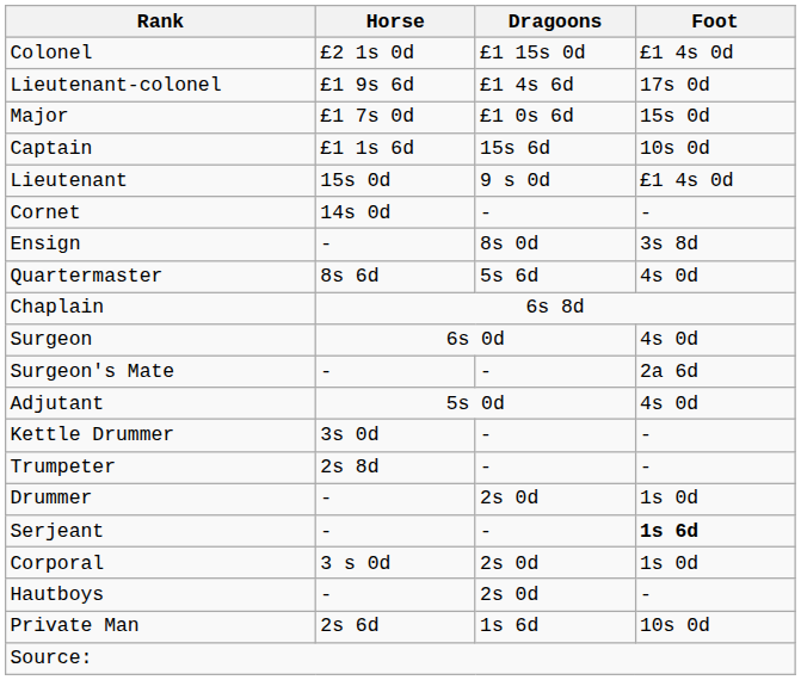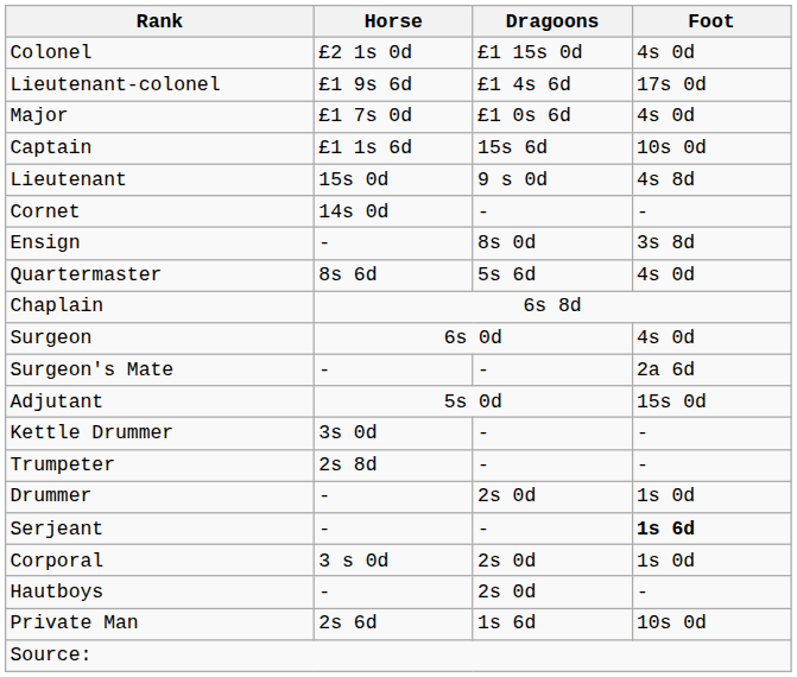 <table class="wikitable">
 <tr>
 <th align="left" width="200">Rank</th>
 <th align="left" width="100">Horse</th>
 <th align="left" width="100">Dragoons</th>
 <th align="left" width="100">Foot</th>
 </tr>
 <tr>
 <td>Colonel</td>
 <td>£2 1s 0d</td>
 <td>£1 15s 0d</td>
-<td>£1 4s 0d</td>
+<td>4s 0d</td>
 </tr>
 <tr>
 <td>Lieutenant-colonel</td>
 <td>£1 9s 6d</td>
 <td>£1 4s 6d</td>
 <td>17s 0d</td>
 </tr>
 <tr>
 <td>Major</td>
 <td>£1 7s 0d</td>
 <td>£1 0s 6d</td>
-<td>15s 0d</td>
+<td>4s 0d</td>
 </tr>
 <tr>
 <td>Captain</td>
 <td>£1 1s 6d</td>
 <td>15s 6d</td>
 <td>10s 0d</td>
 </tr>
 <tr>
 <td>Lieutenant</td>
 <td>15s 0d</td>
 <td>9 s 0d</td>
-<td>£1 4s 0d</td>
+<td>4s 8d</td>
 </tr>
 <tr>
 <td>Cornet</td>
 <td>14s 0d</td>
 <td>-</td>
 <td>-</td>
 </tr>
 <tr>
 <td>Ensign</td>
 <td>-</td>
 <td>8s 0d</td>
 <td>3s 8d</td>
 </tr>
 <tr>
 <td>Quartermaster</td>
 <td>8s 6d</td>
 <td>5s 6d</td>
 <td>4s 0d</td>
 </tr>
 <tr>
 <td>Chaplain</td>
 <td colspan=3 style="text-align:center;">6s 8d</td>
 </tr>
 <tr>
 <td>Surgeon</td>
 <td colspan=2 style="text-align:center;">6s 0d</td>
 <td>4s 0d</td>
 </tr>
 <tr>
 <td>Surgeon's Mate</td>
 <td>-</td>
 <td>-</td>
 <td>2a 6d</td>
 </tr>
 <tr>
 <td>Adjutant</td>
 <td colspan=2 style="text-align:center;">5s 0d</td>
-<td>4s 0d</td>
+<td>15s 0d</td>
 </tr>
 <tr>
 <td>Kettle Drummer</td>
 <td>3s 0d</td>
 <td>-</td>
 <td>-</td>
 </tr>
 <tr>
 <td>Trumpeter</td>
 <td>2s 8d</td>
 <td>-</td>
 <td>-</td>
 </tr>
 <tr>
 <td>Drummer</td>
 <td>-</td>
 <td>2s 0d</td>
 <td>1s 0d</td>
 </tr>
 <tr>
 <td>Serjeant</td>
 <td>-</td>
 <td>-</td>
 <td><strong>1s 6d</strong></td>
 </tr>
 <tr>
 <td>Corporal</td>
 <td>3 s 0d</td>
 <td>2s 0d</td>
 <td>1s 0d</td>
 </tr>
 <tr>
 <td>Hautboys</td>
 <td>-</td>
 <td>2s 0d</td>
 <td>-</td>
 </tr>
 <tr>
 <td>Private Man</td>
 <td>2s 6d</td>
 <td>1s 6d</td>
 <td>10s 0d</td>
 </tr>
 <tr>
 <td colspan=4>Source:</td>
 </tr>
 </table>
